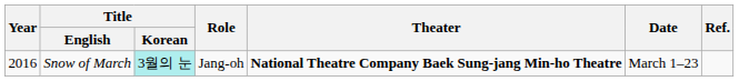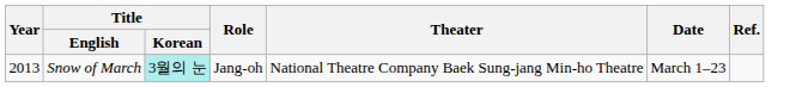 <table class="wikitable">
 <tr>
 <th rowspan="2">Year</th>
 <th colspan="2">Title</th>
 <th rowspan="2">Role</th>
 <th rowspan="2">Theater</th>
 <th rowspan="2">Date</th>
 <th rowspan="2">Ref.</th>
 </tr>
 <tr>
 <th>English</th>
 <th>Korean</th>
 </tr>
 <tr>
-<td>2016</td>
+<td>2013</td>
 <td><em>Snow of March</em></td>
 <td style="background: paleturquoise;">3월의 눈</td>
 <td>Jang-oh</td>
-<td><strong>National Theatre Company Baek Sung-jang Min-ho Theatre</strong></td>
+<td>National Theatre Company Baek Sung-jang Min-ho Theatre</td>
 <td>March 1–23</td>
 <td></td>
 </tr>
 </table>
